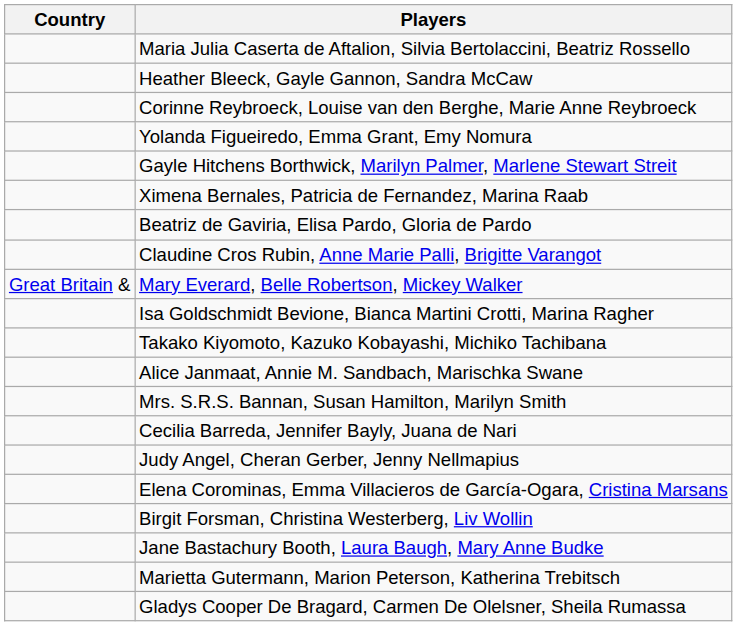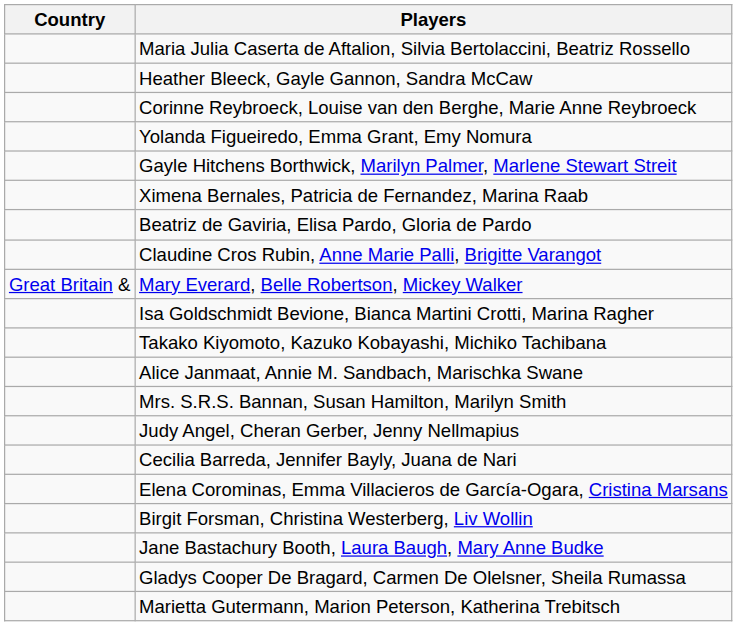 <table class="wikitable" style="font-size:95%;">
 <tr>
 <th>Country</th>
 <th>Players</th>
 </tr>
 <tr>
 <td></td>
 <td>Maria Julia Caserta de Aftalion, Silvia Bertolaccini, Beatriz Rossello</td>
 </tr>
 <tr>
 <td></td>
 <td>Heather Bleeck, Gayle Gannon, Sandra McCaw</td>
 </tr>
 <tr>
 <td></td>
 <td>Corinne Reybroeck, Louise van den Berghe, Marie Anne Reybroeck</td>
 </tr>
 <tr>
 <td></td>
 <td>Yolanda Figueiredo, Emma Grant, Emy Nomura</td>
 </tr>
 <tr>
 <td></td>
 <td>Gayle Hitchens Borthwick, <a href='#'>Marilyn Palmer</a>, <a href='#'>Marlene Stewart Streit</a></td>
 </tr>
 <tr>
 <td></td>
 <td>Ximena Bernales, Patricia de Fernandez, Marina Raab</td>
 </tr>
 <tr>
 <td></td>
 <td>Beatriz de Gaviria, Elisa Pardo, Gloria de Pardo</td>
 </tr>
 <tr>
 <td></td>
 <td>Claudine Cros Rubin, <a href='#'>Anne Marie Palli</a>, <a href='#'>Brigitte Varangot</a></td>
 </tr>
 <tr>
 <td> <a href='#'>Great Britain</a> &<br></td>
 <td><a href='#'>Mary Everard</a>, <a href='#'>Belle Robertson</a>, <a href='#'>Mickey Walker</a></td>
 </tr>
 <tr>
 <td></td>
 <td>Isa Goldschmidt Bevione, Bianca Martini Crotti, Marina Ragher</td>
 </tr>
 <tr>
 <td></td>
 <td>Takako Kiyomoto, Kazuko Kobayashi, Michiko Tachibana</td>
 </tr>
 <tr>
 <td></td>
 <td>Alice Janmaat, Annie M. Sandbach, Marischka Swane</td>
 </tr>
 <tr>
 <td></td>
 <td>Mrs. S.R.S. Bannan, Susan Hamilton, Marilyn Smith</td>
 </tr>
 <tr>
 <td></td>
-<td>Cecilia Barreda, Jennifer Bayly, Juana de Nari</td>
+<td>Judy Angel, Cheran Gerber, Jenny Nellmapius</td>
 </tr>
 <tr>
 <td></td>
-<td>Judy Angel, Cheran Gerber, Jenny Nellmapius</td>
+<td>Cecilia Barreda, Jennifer Bayly, Juana de Nari</td>
 </tr>
 <tr>
 <td></td>
 <td>Elena Corominas, Emma Villacieros de García-Ogara, <a href='#'>Cristina Marsans</a></td>
 </tr>
 <tr>
 <td></td>
 <td>Birgit Forsman, Christina Westerberg, <a href='#'>Liv Wollin</a></td>
 </tr>
 <tr>
 <td></td>
 <td>Jane Bastachury Booth, <a href='#'>Laura Baugh</a>, <a href='#'>Mary Anne Budke</a></td>
 </tr>
 <tr>
 <td></td>
-<td>Marietta Gutermann, Marion Peterson, Katherina Trebitsch</td>
+<td>Gladys Cooper De Bragard, Carmen De Olelsner, Sheila Rumassa</td>
 </tr>
 <tr>
 <td></td>
-<td>Gladys Cooper De Bragard, Carmen De Olelsner, Sheila Rumassa</td>
+<td>Marietta Gutermann, Marion Peterson, Katherina Trebitsch</td>
 </tr>
 </table>
